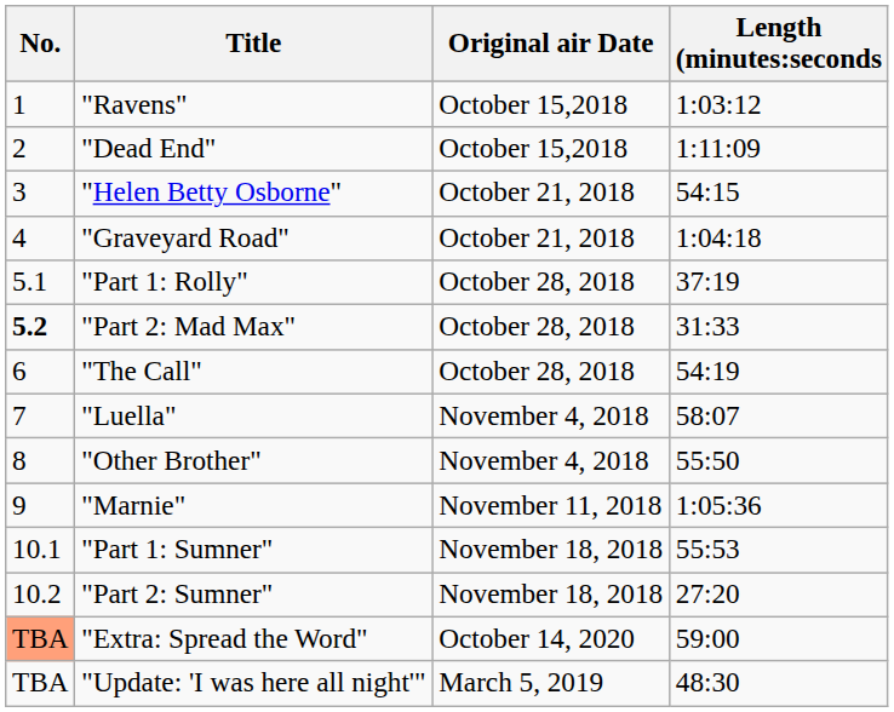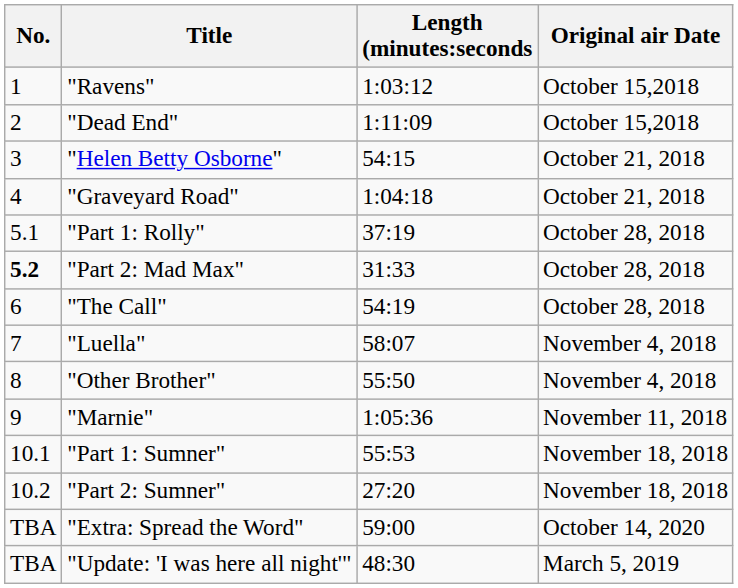 <table class="wikitable">
 <tr>
 <th>No.</th>
 <th>Title</th>
+<th>Length<br>(minutes:seconds</th>
 <th>Original air Date</th>
-<th>Length<br>(minutes:seconds</th>
 </tr>
 <tr>
 <td>1</td>
 <td>"Ravens"</td>
+<td>1:03:12</td>
 <td>October 15,2018</td>
-<td>1:03:12</td>
 </tr>
 <tr>
 <td>2</td>
 <td>"Dead End"</td>
+<td>1:11:09</td>
 <td>October 15,2018</td>
-<td>1:11:09</td>
 </tr>
 <tr>
 <td>3</td>
 <td>"<a href='#'>Helen Betty Osborne</a>"</td>
+<td>54:15</td>
 <td>October 21, 2018</td>
-<td>54:15</td>
 </tr>
 <tr>
 <td>4</td>
 <td>"Graveyard Road"</td>
+<td>1:04:18</td>
 <td>October 21, 2018</td>
-<td>1:04:18</td>
 </tr>
 <tr>
 <td>5.1</td>
 <td>"Part 1: Rolly"</td>
+<td>37:19</td>
 <td>October 28, 2018</td>
-<td>37:19</td>
 </tr>
 <tr>
 <td><strong>5.2</strong></td>
 <td>"Part 2: Mad Max"</td>
+<td>31:33</td>
 <td>October 28, 2018</td>
-<td>31:33</td>
 </tr>
 <tr>
 <td>6</td>
 <td>"The Call"</td>
+<td>54:19</td>
 <td>October 28, 2018</td>
-<td>54:19</td>
 </tr>
 <tr>
 <td>7</td>
 <td>"Luella"</td>
+<td>58:07</td>
 <td>November 4, 2018</td>
-<td>58:07</td>
 </tr>
 <tr>
 <td>8</td>
 <td>"Other Brother"</td>
+<td>55:50</td>
 <td>November 4, 2018</td>
-<td>55:50</td>
 </tr>
 <tr>
 <td>9</td>
 <td>"Marnie"</td>
+<td>1:05:36</td>
 <td>November 11, 2018</td>
-<td>1:05:36</td>
 </tr>
 <tr>
 <td>10.1</td>
 <td>"Part 1: Sumner"</td>
+<td>55:53</td>
 <td>November 18, 2018</td>
-<td>55:53</td>
 </tr>
 <tr>
 <td>10.2</td>
 <td>"Part 2: Sumner"</td>
+<td>27:20</td>
 <td>November 18, 2018</td>
-<td>27:20</td>
 </tr>
 <tr>
-<td style="background: lightsalmon;">TBA</td>
+<td>TBA</td>
 <td>"Extra: Spread the Word"</td>
+<td>59:00</td>
 <td>October 14, 2020</td>
-<td>59:00</td>
 </tr>
 <tr>
 <td>TBA</td>
 <td>"Update: 'I was here all night'"</td>
+<td>48:30</td>
 <td>March 5, 2019</td>
-<td>48:30</td>
 </tr>
 </table>
